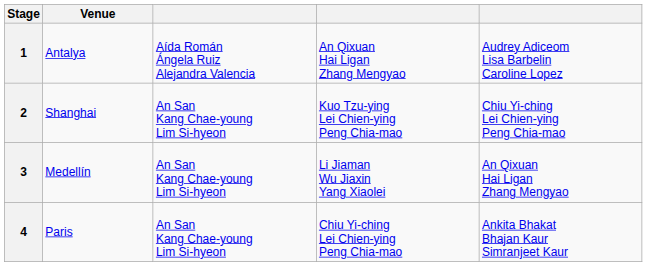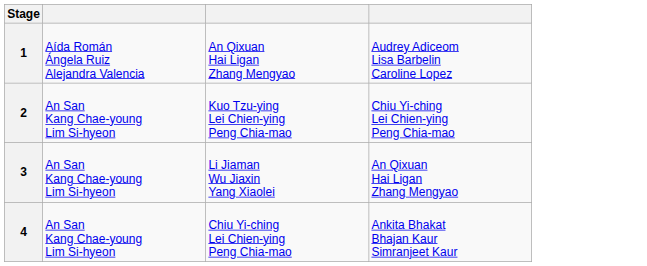 <table class="wikitable">
 <tr>
 <th>Stage</th>
-<th width=140>Venue</th>
 <th width=210></th>
 <th width=210></th>
 <th width=210></th>
 </tr>
 <tr>
 <th>1</th>
-<td> <a href='#'>Antalya</a></td>
 <td> <br> <a href='#'>Aída Román</a> <br> <a href='#'>Ángela Ruiz</a> <br> <a href='#'>Alejandra Valencia</a></td>
 <td> <br> <a href='#'>An Qixuan</a> <br> <a href='#'>Hai Ligan</a> <br> <a href='#'>Zhang Mengyao</a></td>
 <td> <br> <a href='#'>Audrey Adiceom</a> <br> <a href='#'>Lisa Barbelin</a> <br> <a href='#'>Caroline Lopez</a></td>
 </tr>
 <tr>
 <th>2</th>
-<td> <a href='#'>Shanghai</a></td>
 <td> <br> <a href='#'>An San</a> <br> <a href='#'>Kang Chae-young</a> <br> <a href='#'>Lim Si-hyeon</a></td>
 <td> <br> <a href='#'>Kuo Tzu-ying</a> <br> <a href='#'>Lei Chien-ying</a> <br> <a href='#'>Peng Chia-mao</a></td>
 <td> <br> <a href='#'>Chiu Yi-ching</a> <br> <a href='#'>Lei Chien-ying</a> <br> <a href='#'>Peng Chia-mao</a></td>
 </tr>
 <tr>
 <th>3</th>
-<td> <a href='#'>Medellín</a></td>
 <td> <br> <a href='#'>An San</a> <br> <a href='#'>Kang Chae-young</a> <br> <a href='#'>Lim Si-hyeon</a></td>
 <td> <br> <a href='#'>Li Jiaman</a> <br> <a href='#'>Wu Jiaxin</a> <br> <a href='#'>Yang Xiaolei</a></td>
 <td> <br> <a href='#'>An Qixuan</a> <br> <a href='#'>Hai Ligan</a> <br> <a href='#'>Zhang Mengyao</a></td>
 </tr>
 <tr>
 <th>4</th>
-<td> <a href='#'>Paris</a></td>
 <td> <br> <a href='#'>An San</a> <br> <a href='#'>Kang Chae-young</a> <br> <a href='#'>Lim Si-hyeon</a></td>
 <td> <br> <a href='#'>Chiu Yi-ching</a> <br> <a href='#'>Lei Chien-ying</a> <br> <a href='#'>Peng Chia-mao</a></td>
 <td> <br> <a href='#'>Ankita Bhakat</a> <br> <a href='#'>Bhajan Kaur</a> <br> <a href='#'>Simranjeet Kaur</a></td>
 </tr>
 </table>
